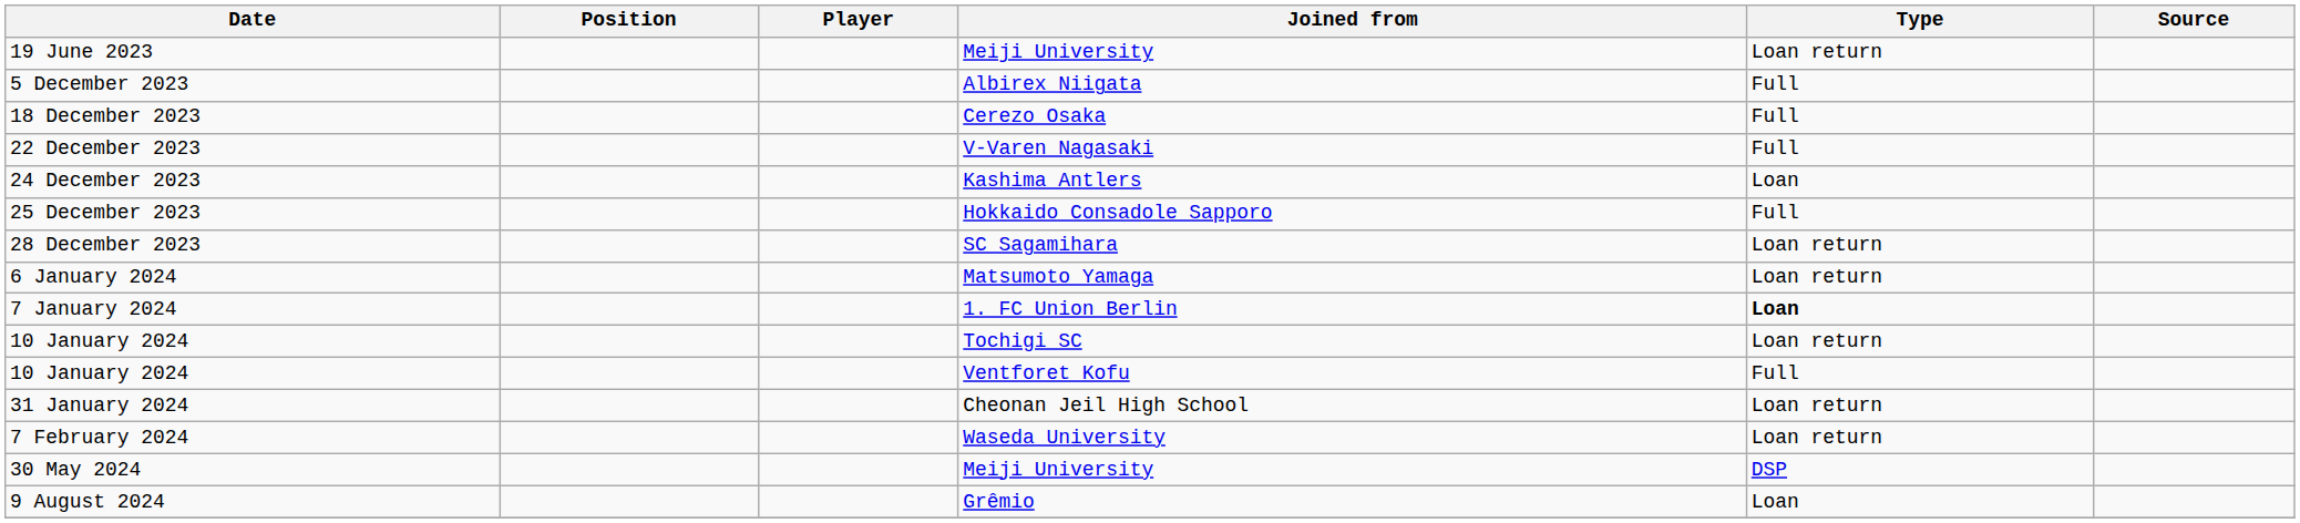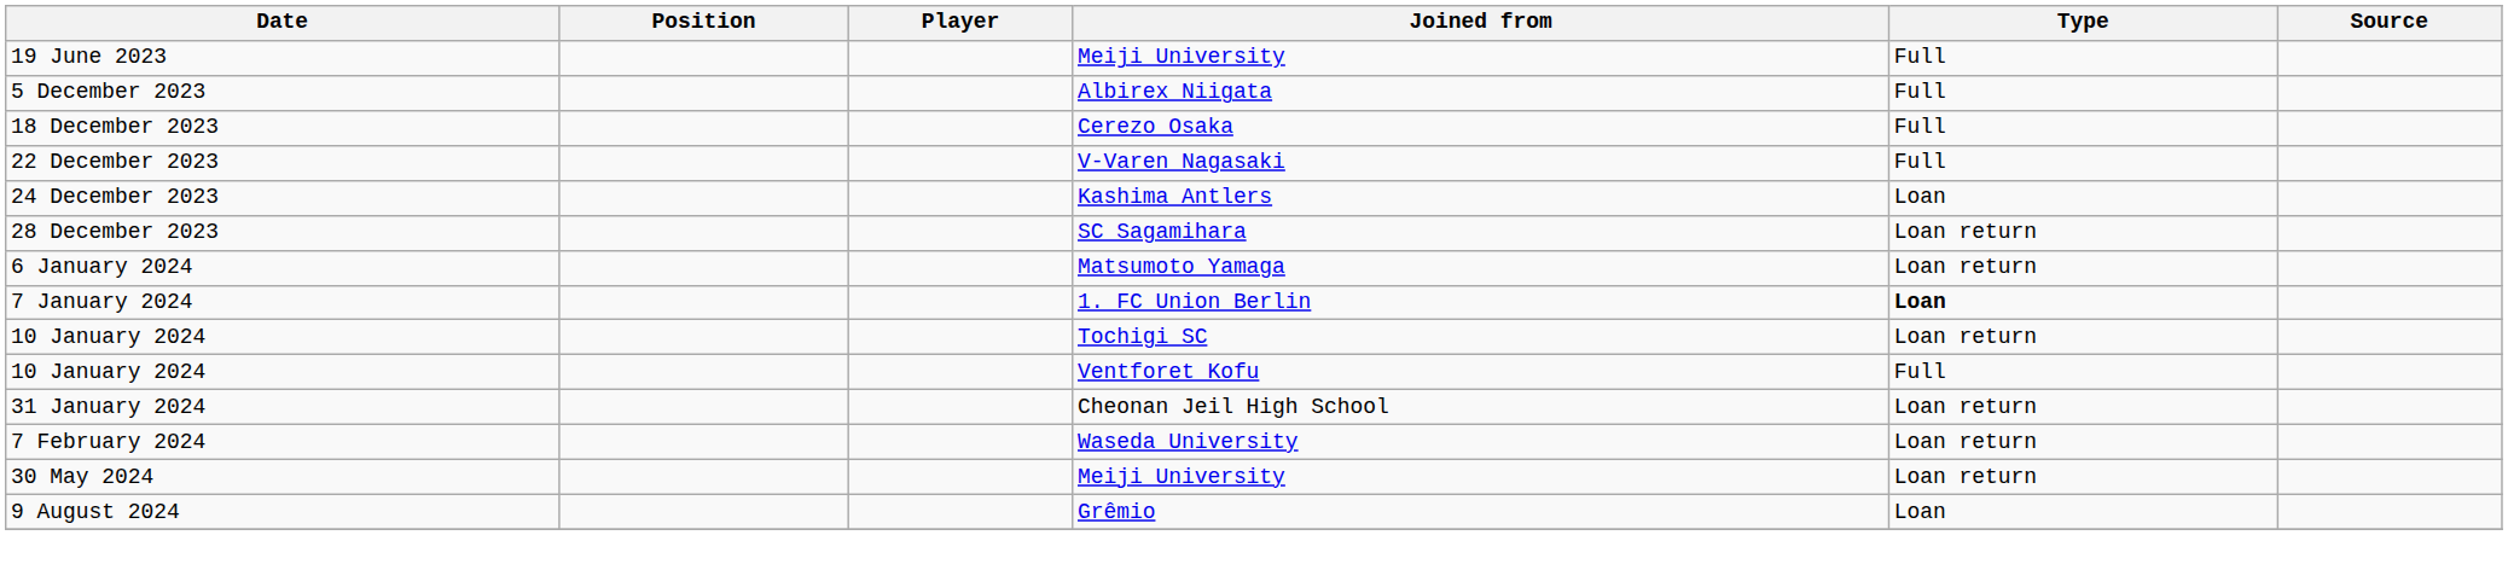 <table class="wikitable sortable" style="width:90%; text-align:center; font-size:95%; text-align:left;">
 <tr>
 <th>Date</th>
 <th>Position</th>
 <th>Player</th>
 <th>Joined from</th>
 <th>Type</th>
 <th>Source</th>
 </tr>
 <tr>
 <td>19 June 2023</td>
 <td></td>
 <td></td>
 <td> <a href='#'>Meiji University</a></td>
-<td>Loan return</td>
+<td>Full</td>
 <td></td>
 </tr>
 <tr>
 <td>5 December 2023</td>
 <td></td>
 <td></td>
 <td> <a href='#'>Albirex Niigata</a></td>
 <td>Full</td>
 <td></td>
 </tr>
 <tr>
 <td>18 December 2023</td>
 <td></td>
 <td></td>
 <td> <a href='#'>Cerezo Osaka</a></td>
 <td>Full</td>
 <td></td>
 </tr>
 <tr>
 <td>22 December 2023</td>
 <td></td>
 <td></td>
 <td> <a href='#'>V-Varen Nagasaki</a></td>
 <td>Full</td>
 <td></td>
 </tr>
 <tr>
 <td>24 December 2023</td>
 <td></td>
 <td></td>
 <td> <a href='#'>Kashima Antlers</a></td>
 <td>Loan</td>
-<td></td>
-</tr>
-<tr>
-<td>25 December 2023</td>
-<td></td>
-<td></td>
-<td> <a href='#'>Hokkaido Consadole Sapporo</a></td>
-<td>Full</td>
 <td></td>
 </tr>
 <tr>
 <td>28 December 2023</td>
 <td></td>
 <td></td>
 <td> <a href='#'>SC Sagamihara</a></td>
 <td>Loan return</td>
 <td></td>
 </tr>
 <tr>
 <td>6 January 2024</td>
 <td></td>
 <td></td>
 <td> <a href='#'>Matsumoto Yamaga</a></td>
 <td>Loan return</td>
 <td></td>
 </tr>
 <tr>
 <td>7 January 2024</td>
 <td></td>
 <td></td>
 <td> <a href='#'>1. FC Union Berlin</a></td>
 <td><strong>Loan</strong></td>
 <td></td>
 </tr>
 <tr>
 <td>10 January 2024</td>
 <td></td>
 <td></td>
 <td> <a href='#'>Tochigi SC</a></td>
 <td>Loan return</td>
 <td></td>
 </tr>
 <tr>
 <td>10 January 2024</td>
 <td></td>
 <td></td>
 <td> <a href='#'>Ventforet Kofu</a></td>
 <td>Full</td>
 <td></td>
 </tr>
 <tr>
 <td>31 January 2024</td>
 <td></td>
 <td></td>
 <td> Cheonan Jeil High School</td>
 <td>Loan return</td>
 <td></td>
 </tr>
 <tr>
 <td>7 February 2024</td>
 <td></td>
 <td></td>
 <td> <a href='#'>Waseda University</a></td>
 <td>Loan return</td>
 <td></td>
 </tr>
 <tr>
 <td>30 May 2024</td>
 <td></td>
 <td></td>
 <td> <a href='#'>Meiji University</a></td>
-<td><a href='#'>DSP</a></td>
+<td>Loan return</td>
 <td></td>
 </tr>
 <tr>
 <td>9 August 2024</td>
 <td></td>
 <td></td>
 <td> <a href='#'>Grêmio</a></td>
 <td>Loan</td>
 <td></td>
 </tr>
 <tr>
 </tr>
 </table>
